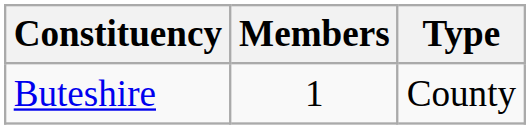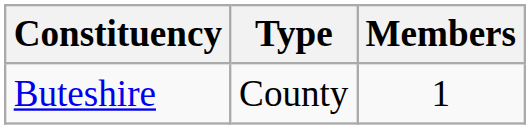 <table class="wikitable sortable">
 <tr>
 <th>Constituency</th>
+<th>Type</th>
 <th>Members</th>
-<th>Type</th>
 </tr>
 <tr>
 <td><a href='#'>Buteshire</a></td>
+<td>County</td>
 <td align="center">1</td>
-<td>County</td>
 </tr>
 </table>
